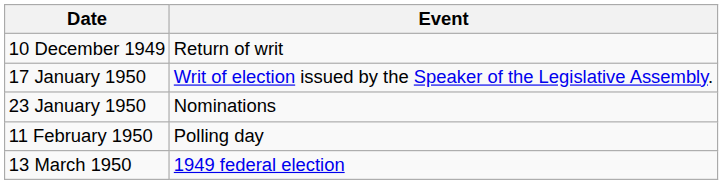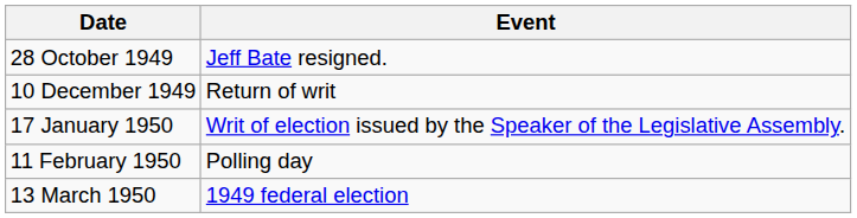 <table class="wikitable">
 <tr>
 <th>Date</th>
 <th>Event</th>
+</tr>
+<tr>
+<td>28 October 1949</td>
+<td><a href='#'>Jeff Bate</a> resigned.</td>
 </tr>
 <tr>
 <td>10 December 1949</td>
 <td>Return of writ</td>
 </tr>
 <tr>
 <td>17 January 1950</td>
 <td><a href='#'>Writ of election</a> issued by the <a href='#'>Speaker of the Legislative Assembly</a>.</td>
 </tr>
 <tr>
-<td>23 January 1950</td>
-<td>Nominations</td>
-</tr>
-<tr>
 <td>11 February 1950</td>
 <td>Polling day</td>
 </tr>
 <tr>
 <td>13 March 1950</td>
 <td><a href='#'>1949 federal election</a></td>
 </tr>
 </table>
